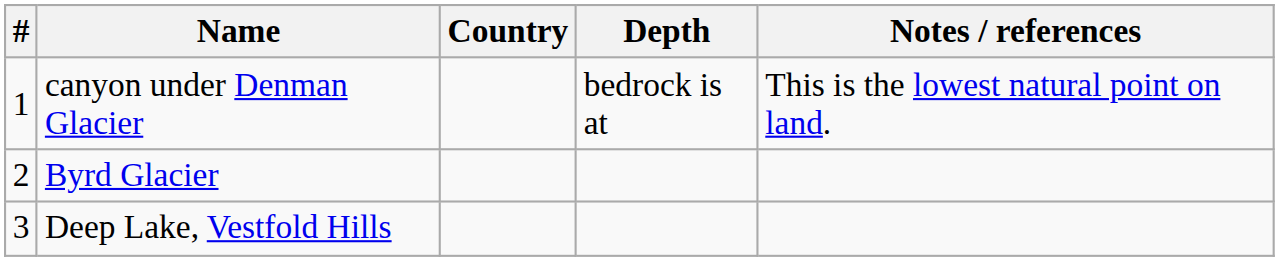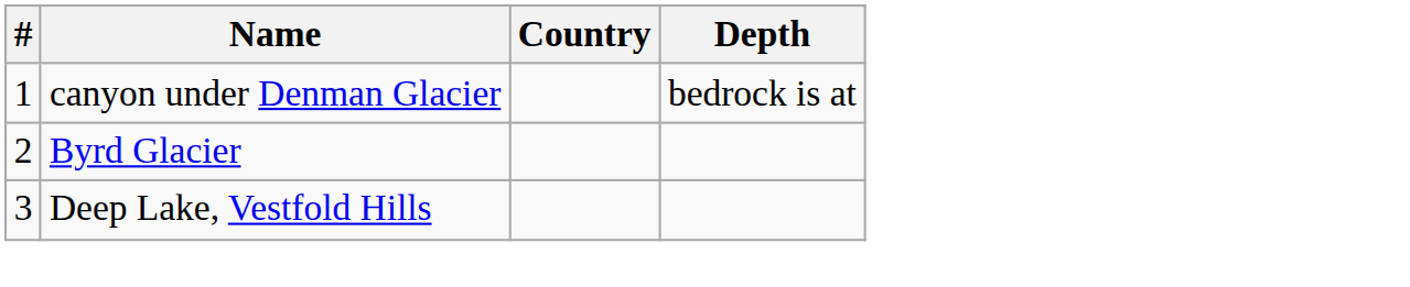 <table Class="wikitable sortable">
 <tr>
 <th>#</th>
 <th>Name</th>
 <th>Country</th>
 <th>Depth</th>
-<th>Notes / references</th>
 </tr>
 <tr>
 <td>1</td>
 <td>canyon under <a href='#'>Denman Glacier</a></td>
 <td></td>
 <td>bedrock is at </td>
-<td>This is the <a href='#'>lowest natural point on land</a>.</td>
 </tr>
 <tr>
 <td>2</td>
 <td><a href='#'>Byrd Glacier</a></td>
-<td></td>
 <td></td>
 <td></td>
 </tr>
 <tr>
 <td>3</td>
 <td>Deep Lake, <a href='#'>Vestfold Hills</a></td>
 <td></td>
 <td></td>
-<td></td>
 </tr>
 </table>
